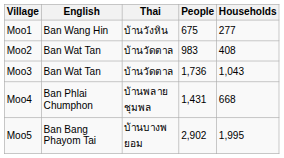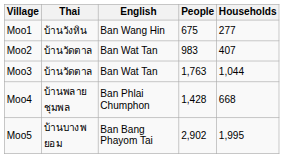 <table class="wikitable" style="width:70%;">
 <tr>
 <th>Village</th>
+<th>Thai</th>
 <th>English</th>
-<th>Thai</th>
 <th>People</th>
 <th>Households</th>
 </tr>
 <tr>
 <td>Moo1</td>
+<td>บ้านวังหิน</td>
 <td>Ban Wang Hin</td>
-<td>บ้านวังหิน</td>
 <td>675</td>
 <td>277</td>
 </tr>
 <tr>
 <td>Moo2</td>
+<td>บ้านวัดตาล</td>
 <td>Ban Wat Tan</td>
-<td>บ้านวัดตาล</td>
 <td>983</td>
-<td>408</td>
+<td>407</td>
 </tr>
 <tr>
 <td>Moo3</td>
+<td>บ้านวัดตาล</td>
 <td>Ban Wat Tan</td>
-<td>บ้านวัดตาล</td>
-<td>1,736</td>
-<td>1,043</td>
+<td>1,763</td>
+<td>1,044</td>
 </tr>
 <tr>
 <td>Moo4</td>
+<td>บ้านพลายชุมพล</td>
 <td>Ban Phlai Chumphon</td>
-<td>บ้านพลายชุมพล</td>
-<td>1,431</td>
+<td>1,428</td>
 <td>668</td>
 </tr>
 <tr>
 <td>Moo5</td>
+<td>บ้านบางพยอม</td>
 <td>Ban Bang Phayom Tai</td>
-<td>บ้านบางพยอม</td>
 <td>2,902</td>
 <td>1,995</td>
 </tr>
 </table>
